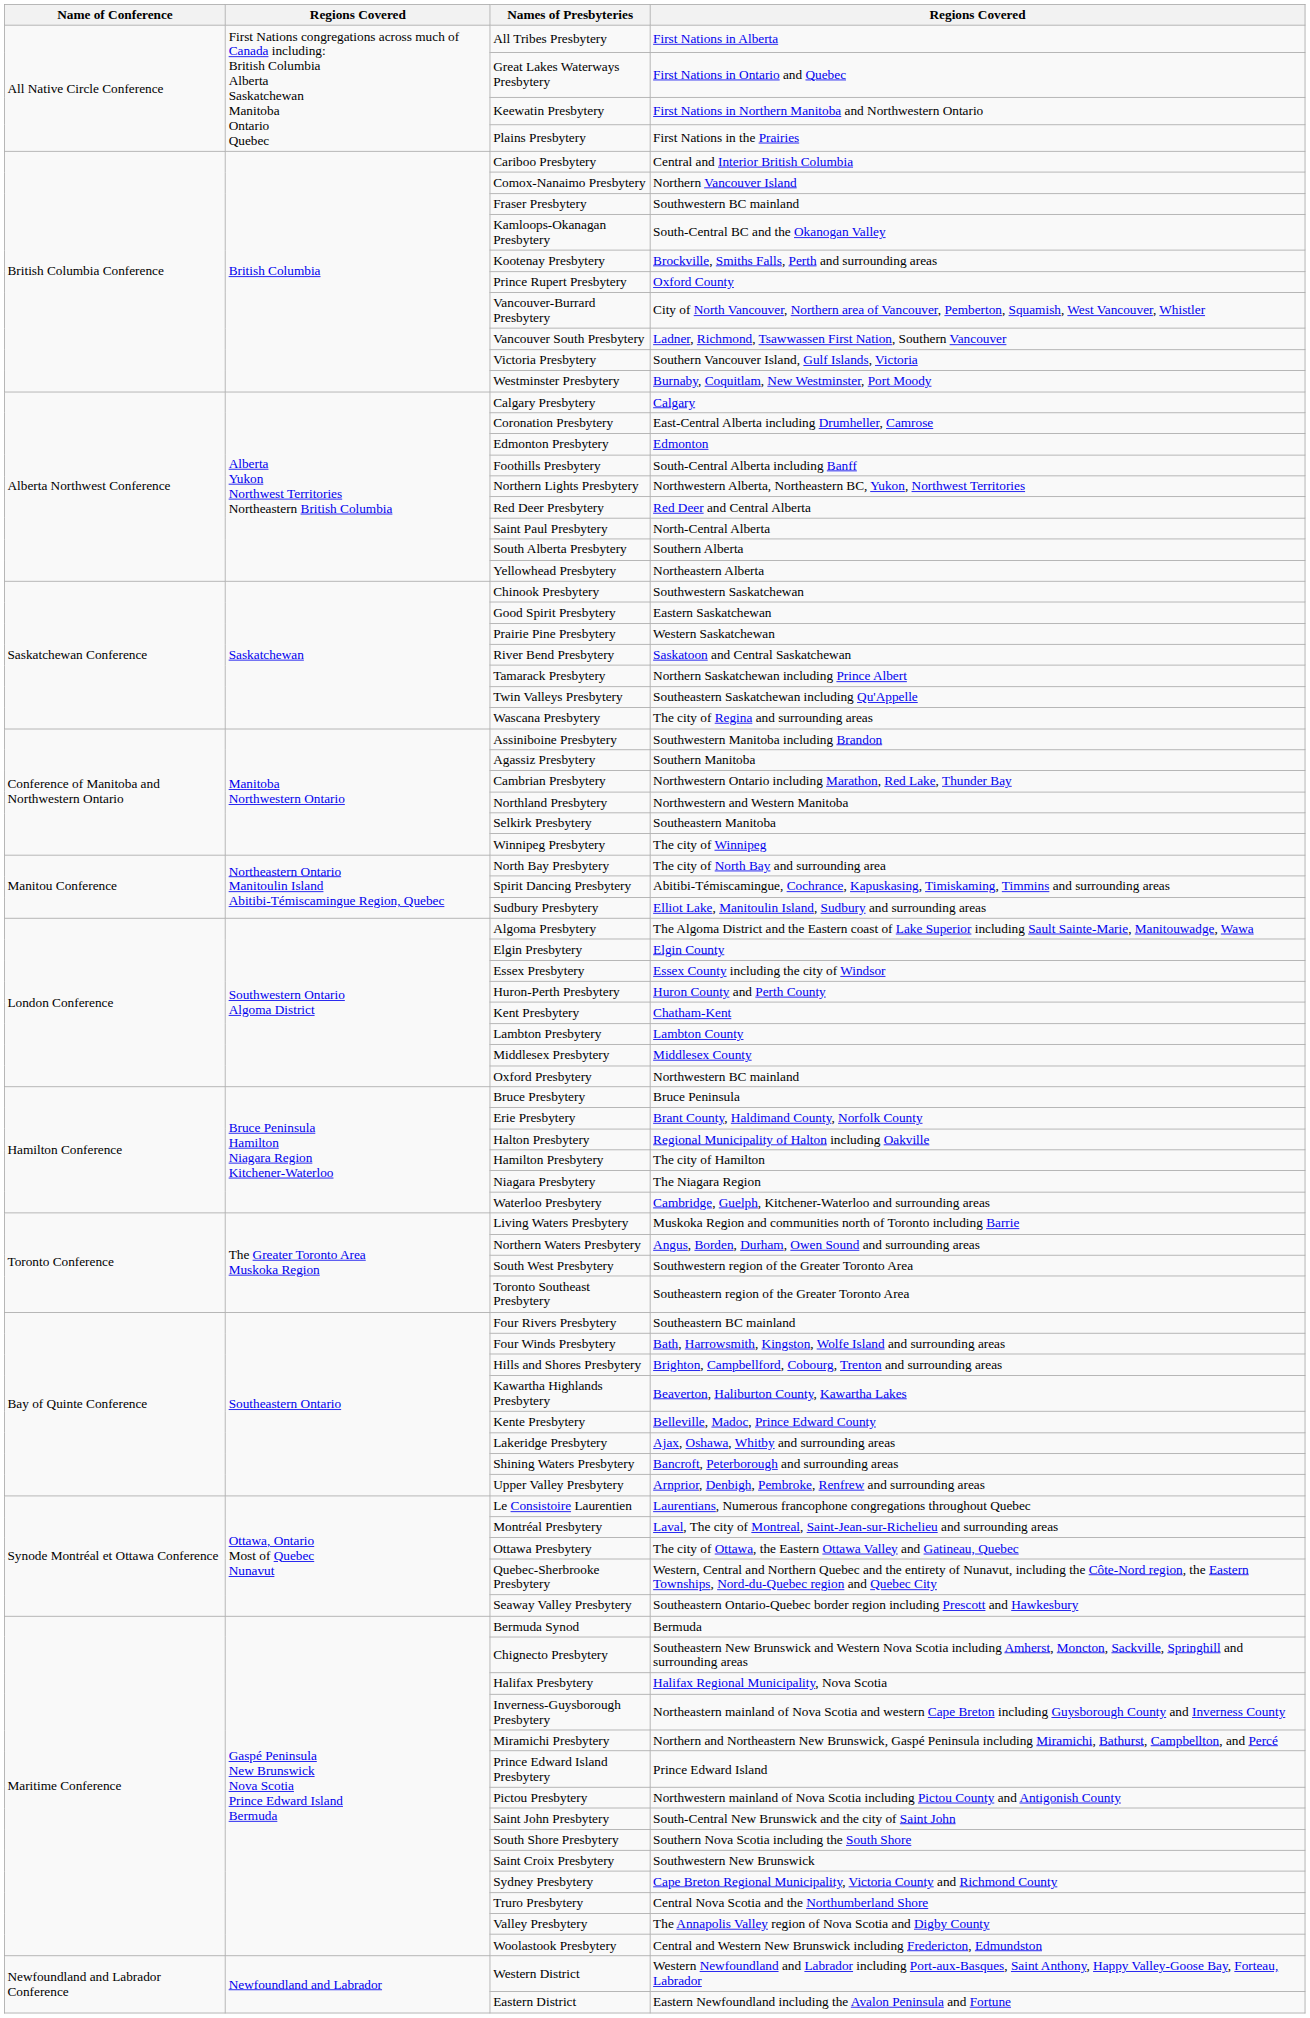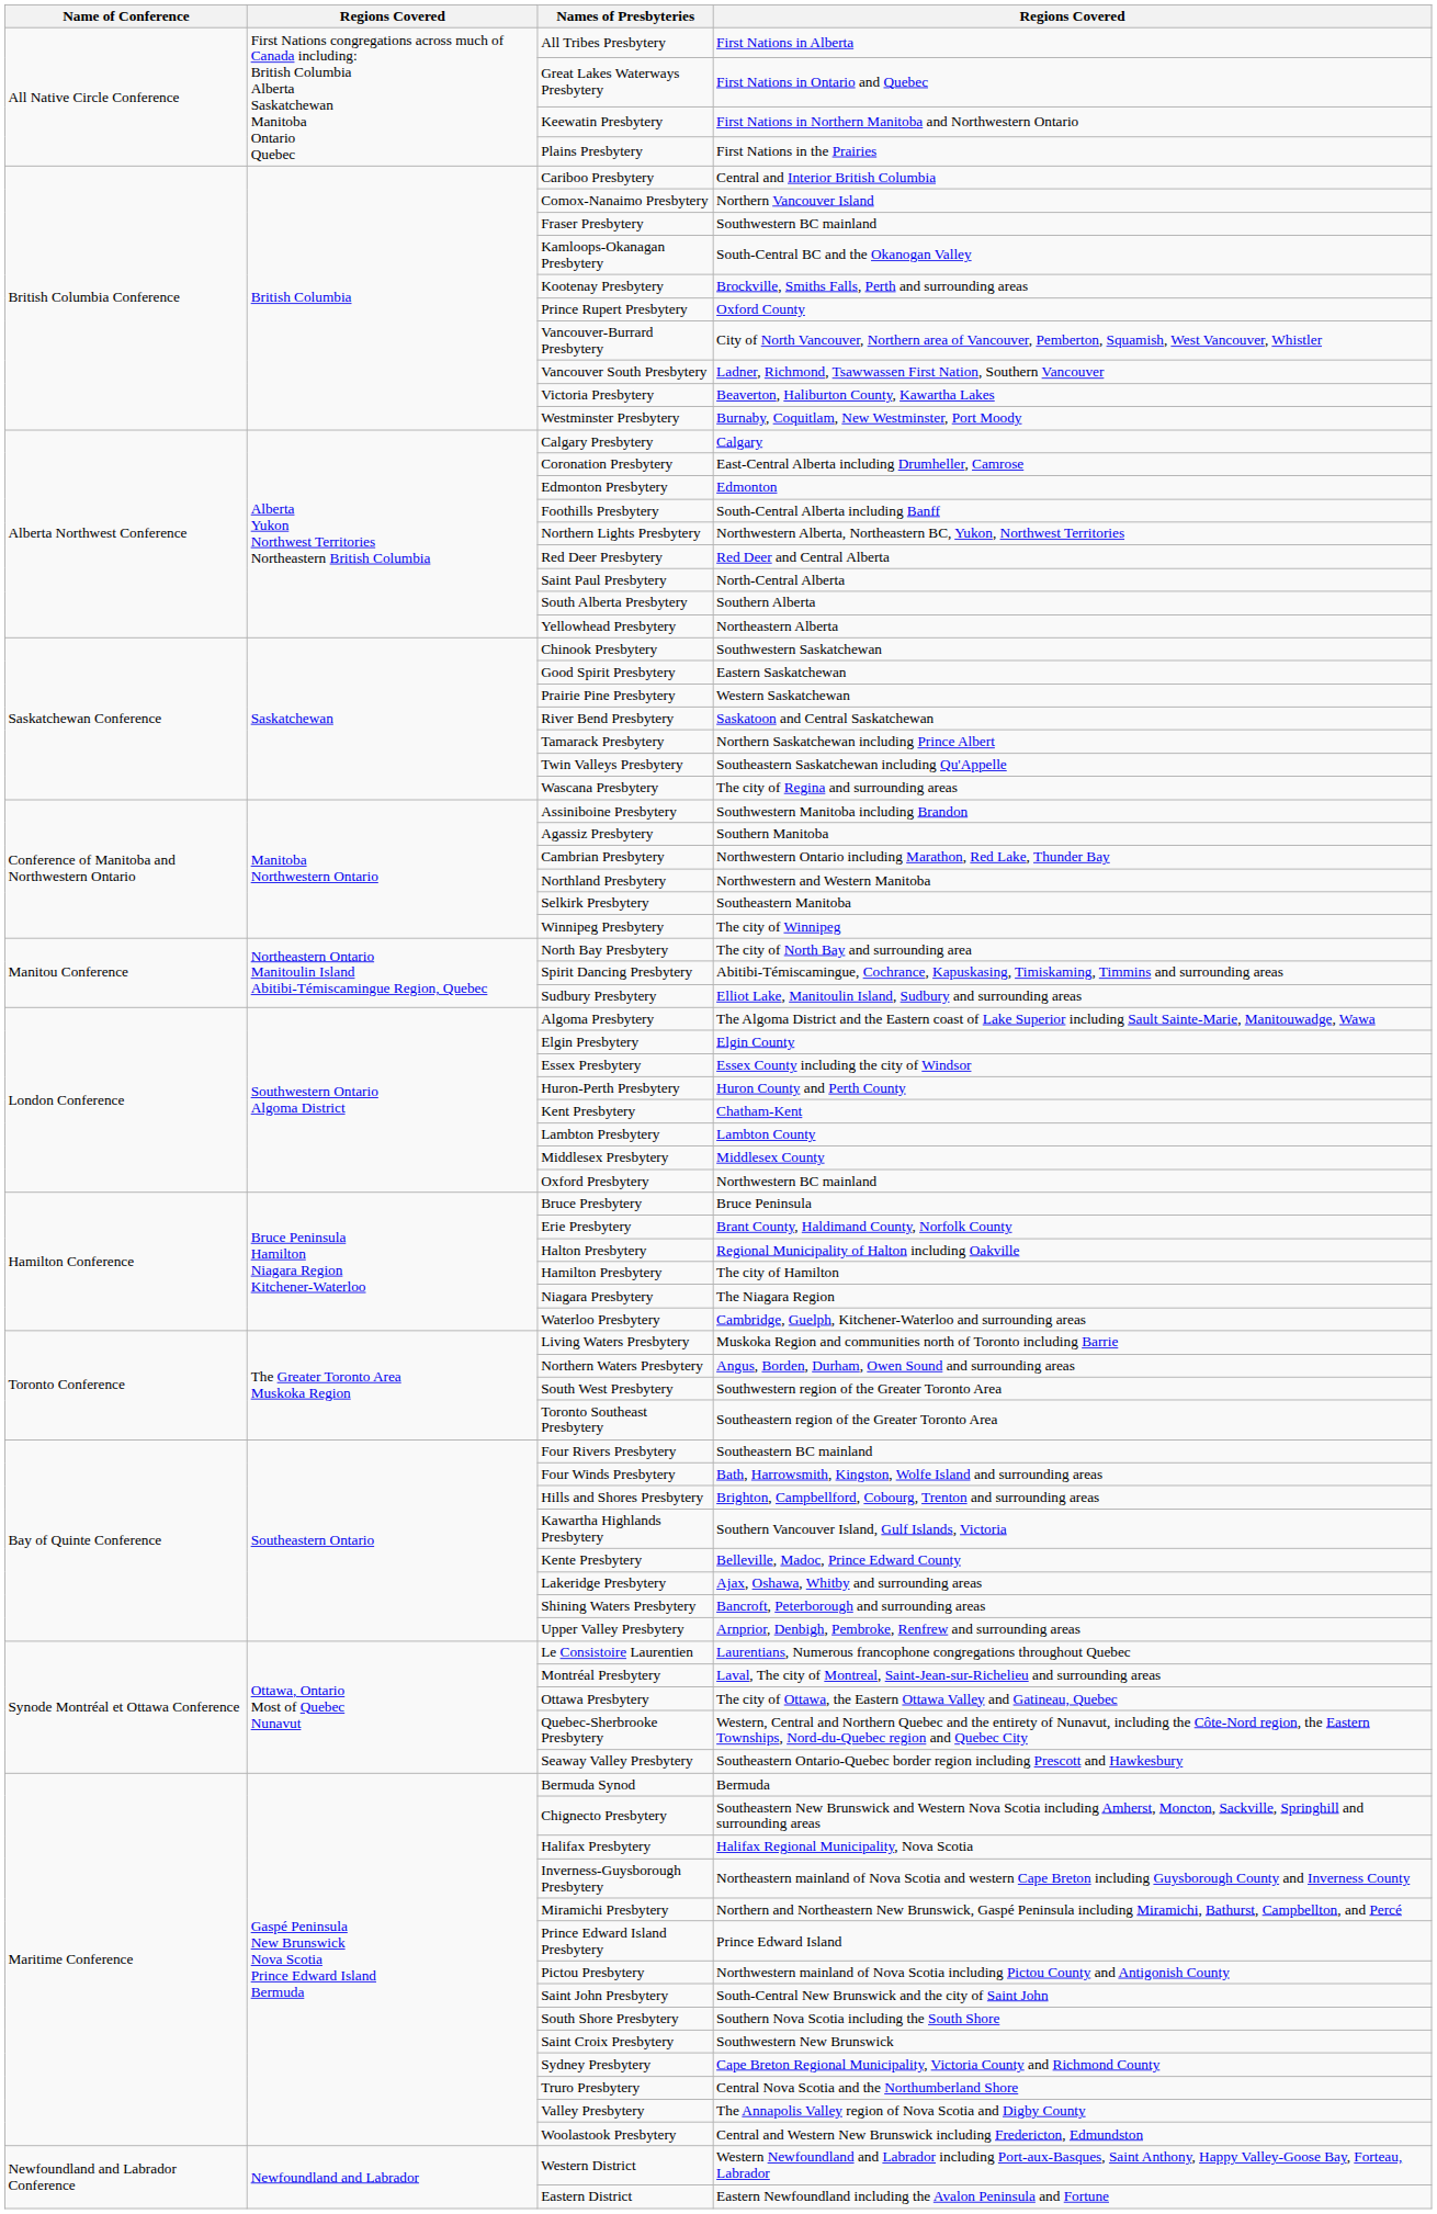 <table class="wikitable">
 <tr>
 <th>Name of Conference</th>
 <th>Regions Covered</th>
 <th>Names of Presbyteries</th>
 <th>Regions Covered</th>
 </tr>
 <tr>
 <td rowspan="4">All Native Circle Conference</td>
 <td rowspan="4">First Nations congregations across much of <a href='#'>Canada</a> including:<br> British Columbia<br>Alberta<br>Saskatchewan<br>Manitoba<br>Ontario<br>Quebec<br></td>
 <td>All Tribes Presbytery</td>
 <td><a href='#'>First Nations in Alberta</a></td>
 </tr>
 <tr>
 <td>Great Lakes Waterways Presbytery</td>
 <td><a href='#'>First Nations in Ontario</a> and <a href='#'>Quebec</a></td>
 </tr>
 <tr>
 <td>Keewatin Presbytery</td>
 <td><a href='#'>First Nations in Northern Manitoba</a> and Northwestern Ontario</td>
 </tr>
 <tr>
 <td>Plains Presbytery</td>
 <td>First Nations in the <a href='#'>Prairies</a></td>
 </tr>
 <tr>
 <td rowspan="10">British Columbia Conference</td>
 <td rowspan="10"><a href='#'>British Columbia</a></td>
 <td>Cariboo Presbytery</td>
 <td>Central and <a href='#'>Interior British Columbia</a></td>
 </tr>
 <tr>
 <td>Comox-Nanaimo Presbytery</td>
 <td>Northern <a href='#'>Vancouver Island</a></td>
 </tr>
 <tr>
 <td>Fraser Presbytery</td>
 <td>Southwestern BC mainland</td>
 </tr>
 <tr>
 <td>Kamloops-Okanagan Presbytery</td>
 <td>South-Central BC and the <a href='#'>Okanogan Valley</a></td>
 </tr>
 <tr>
 <td>Kootenay Presbytery</td>
 <td><a href='#'>Brockville</a>, <a href='#'>Smiths Falls</a>, <a href='#'>Perth</a> and surrounding areas</td>
 </tr>
 <tr>
 <td>Prince Rupert Presbytery</td>
 <td><a href='#'>Oxford County</a></td>
 </tr>
 <tr>
 <td>Vancouver-Burrard Presbytery</td>
 <td>City of <a href='#'>North Vancouver</a>, <a href='#'>Northern area of Vancouver</a>, <a href='#'>Pemberton</a>, <a href='#'>Squamish</a>, <a href='#'>West Vancouver</a>, <a href='#'>Whistler</a></td>
 </tr>
 <tr>
 <td>Vancouver South Presbytery</td>
 <td><a href='#'>Ladner</a>, <a href='#'>Richmond</a>, <a href='#'>Tsawwassen First Nation</a>, Southern <a href='#'>Vancouver</a></td>
 </tr>
 <tr>
 <td>Victoria Presbytery</td>
-<td>Southern Vancouver Island, <a href='#'>Gulf Islands</a>, <a href='#'>Victoria</a></td>
+<td><a href='#'>Beaverton</a>, <a href='#'>Haliburton County</a>, <a href='#'>Kawartha Lakes</a></td>
 </tr>
 <tr>
 <td>Westminster Presbytery</td>
 <td><a href='#'>Burnaby</a>, <a href='#'>Coquitlam</a>, <a href='#'>New Westminster</a>, <a href='#'>Port Moody</a></td>
 </tr>
 <tr>
 <td rowspan="9">Alberta Northwest Conference</td>
 <td rowspan="9"><a href='#'>Alberta</a> <br> <a href='#'>Yukon</a> <br> <a href='#'>Northwest Territories</a> <br> Northeastern <a href='#'>British Columbia</a></td>
 <td>Calgary Presbytery</td>
 <td><a href='#'>Calgary</a></td>
 </tr>
 <tr>
 <td>Coronation Presbytery</td>
 <td>East-Central Alberta including <a href='#'>Drumheller</a>, <a href='#'>Camrose</a></td>
 </tr>
 <tr>
 <td>Edmonton Presbytery</td>
 <td><a href='#'>Edmonton</a></td>
 </tr>
 <tr>
 <td>Foothills Presbytery</td>
 <td>South-Central Alberta including <a href='#'>Banff</a></td>
 </tr>
 <tr>
 <td>Northern Lights Presbytery</td>
 <td>Northwestern Alberta, Northeastern BC, <a href='#'>Yukon</a>, <a href='#'>Northwest Territories</a></td>
 </tr>
 <tr>
 <td>Red Deer Presbytery</td>
 <td><a href='#'>Red Deer</a> and Central Alberta</td>
 </tr>
 <tr>
 <td>Saint Paul Presbytery</td>
 <td>North-Central Alberta</td>
 </tr>
 <tr>
 <td>South Alberta Presbytery</td>
 <td>Southern Alberta</td>
 </tr>
 <tr>
 <td>Yellowhead Presbytery</td>
 <td>Northeastern Alberta</td>
 </tr>
 <tr>
 <td rowspan="7">Saskatchewan Conference</td>
 <td rowspan="7"><a href='#'>Saskatchewan</a></td>
 <td>Chinook Presbytery</td>
 <td>Southwestern Saskatchewan</td>
 </tr>
 <tr>
 <td>Good Spirit Presbytery</td>
 <td>Eastern Saskatchewan</td>
 </tr>
 <tr>
 <td>Prairie Pine Presbytery</td>
 <td>Western Saskatchewan</td>
 </tr>
 <tr>
 <td>River Bend Presbytery</td>
 <td><a href='#'>Saskatoon</a> and Central Saskatchewan</td>
 </tr>
 <tr>
 <td>Tamarack Presbytery</td>
 <td>Northern Saskatchewan including <a href='#'>Prince Albert</a></td>
 </tr>
 <tr>
 <td>Twin Valleys Presbytery</td>
 <td>Southeastern Saskatchewan including <a href='#'>Qu'Appelle</a></td>
 </tr>
 <tr>
 <td>Wascana Presbytery</td>
 <td>The city of <a href='#'>Regina</a> and surrounding areas</td>
 </tr>
 <tr>
 <td rowspan="6">Conference of Manitoba and Northwestern Ontario</td>
 <td rowspan="6"><a href='#'>Manitoba</a><br> <a href='#'>Northwestern Ontario</a></td>
 <td>Assiniboine Presbytery</td>
 <td>Southwestern Manitoba including <a href='#'>Brandon</a></td>
 </tr>
 <tr>
 <td>Agassiz Presbytery</td>
 <td>Southern Manitoba</td>
 </tr>
 <tr>
 <td>Cambrian Presbytery</td>
 <td>Northwestern Ontario including <a href='#'>Marathon</a>, <a href='#'>Red Lake</a>, <a href='#'>Thunder Bay</a></td>
 </tr>
 <tr>
 <td>Northland Presbytery</td>
 <td>Northwestern and Western Manitoba</td>
 </tr>
 <tr>
 <td>Selkirk Presbytery</td>
 <td>Southeastern Manitoba</td>
 </tr>
 <tr>
 <td>Winnipeg Presbytery</td>
 <td>The city of <a href='#'>Winnipeg</a></td>
 </tr>
 <tr>
 <td rowspan="3">Manitou Conference</td>
 <td rowspan="3"><a href='#'>Northeastern Ontario</a> <br> <a href='#'>Manitoulin Island</a> <br> <a href='#'>Abitibi-Témiscamingue Region, Quebec</a></td>
 <td>North Bay Presbytery</td>
 <td>The city of <a href='#'>North Bay</a> and surrounding area</td>
 </tr>
 <tr>
 <td>Spirit Dancing Presbytery</td>
 <td>Abitibi-Témiscamingue, <a href='#'>Cochrance</a>, <a href='#'>Kapuskasing</a>, <a href='#'>Timiskaming</a>, <a href='#'>Timmins</a> and surrounding areas</td>
 </tr>
 <tr>
 <td>Sudbury Presbytery</td>
 <td><a href='#'>Elliot Lake</a>, <a href='#'>Manitoulin Island</a>, <a href='#'>Sudbury</a> and surrounding areas</td>
 </tr>
 <tr>
 <td rowspan="8">London Conference</td>
 <td rowspan="8"><a href='#'>Southwestern Ontario</a><br> <a href='#'>Algoma District</a></td>
 <td>Algoma Presbytery</td>
 <td>The Algoma District and the Eastern coast of <a href='#'>Lake Superior</a> including <a href='#'>Sault Sainte-Marie</a>, <a href='#'>Manitouwadge</a>, <a href='#'>Wawa</a></td>
 </tr>
 <tr>
 <td>Elgin Presbytery</td>
 <td><a href='#'>Elgin County</a></td>
 </tr>
 <tr>
 <td>Essex Presbytery</td>
 <td><a href='#'>Essex County</a> including the city of <a href='#'>Windsor</a></td>
 </tr>
 <tr>
 <td>Huron-Perth Presbytery</td>
 <td><a href='#'>Huron County</a> and <a href='#'>Perth County</a></td>
 </tr>
 <tr>
 <td>Kent Presbytery</td>
 <td><a href='#'>Chatham-Kent</a></td>
 </tr>
 <tr>
 <td>Lambton Presbytery</td>
 <td><a href='#'>Lambton County</a></td>
 </tr>
 <tr>
 <td>Middlesex Presbytery</td>
 <td><a href='#'>Middlesex County</a></td>
 </tr>
 <tr>
 <td>Oxford Presbytery</td>
 <td>Northwestern BC mainland</td>
 </tr>
 <tr>
 <td rowspan="6">Hamilton Conference</td>
 <td rowspan="6"><a href='#'>Bruce Peninsula</a><br><a href='#'>Hamilton</a><br><a href='#'>Niagara Region</a><br><a href='#'>Kitchener-Waterloo</a></td>
 <td>Bruce Presbytery</td>
 <td>Bruce Peninsula</td>
 </tr>
 <tr>
 <td>Erie Presbytery</td>
 <td><a href='#'>Brant County</a>, <a href='#'>Haldimand County</a>, <a href='#'>Norfolk County</a></td>
 </tr>
 <tr>
 <td>Halton Presbytery</td>
 <td><a href='#'>Regional Municipality of Halton</a> including <a href='#'>Oakville</a></td>
 </tr>
 <tr>
 <td>Hamilton Presbytery</td>
 <td>The city of Hamilton</td>
 </tr>
 <tr>
 <td>Niagara Presbytery</td>
 <td>The Niagara Region</td>
 </tr>
 <tr>
 <td>Waterloo Presbytery</td>
 <td><a href='#'>Cambridge</a>, <a href='#'>Guelph</a>, Kitchener-Waterloo and surrounding areas</td>
 </tr>
 <tr>
 <td rowspan="4">Toronto Conference</td>
 <td rowspan="4">The <a href='#'>Greater Toronto Area</a><br><a href='#'>Muskoka Region</a></td>
 <td>Living Waters Presbytery</td>
 <td>Muskoka Region and communities north of Toronto including <a href='#'>Barrie</a></td>
 </tr>
 <tr>
 <td>Northern Waters Presbytery</td>
 <td><a href='#'>Angus</a>, <a href='#'>Borden</a>, <a href='#'>Durham</a>, <a href='#'>Owen Sound</a> and surrounding areas</td>
 </tr>
 <tr>
 <td>South West Presbytery</td>
 <td>Southwestern region of the Greater Toronto Area</td>
 </tr>
 <tr>
 <td>Toronto Southeast Presbytery</td>
 <td>Southeastern region of the Greater Toronto Area</td>
 </tr>
 <tr>
 <td rowspan="8">Bay of Quinte Conference</td>
 <td rowspan="8"><a href='#'>Southeastern Ontario</a></td>
 <td>Four Rivers Presbytery</td>
 <td>Southeastern BC mainland</td>
 </tr>
 <tr>
 <td>Four Winds Presbytery</td>
 <td><a href='#'>Bath</a>, <a href='#'>Harrowsmith</a>, <a href='#'>Kingston</a>, <a href='#'>Wolfe Island</a> and surrounding areas</td>
 </tr>
 <tr>
 <td>Hills and Shores Presbytery</td>
 <td><a href='#'>Brighton</a>, <a href='#'>Campbellford</a>, <a href='#'>Cobourg</a>, <a href='#'>Trenton</a> and surrounding areas</td>
 </tr>
 <tr>
 <td>Kawartha Highlands Presbytery</td>
-<td><a href='#'>Beaverton</a>, <a href='#'>Haliburton County</a>, <a href='#'>Kawartha Lakes</a></td>
+<td>Southern Vancouver Island, <a href='#'>Gulf Islands</a>, <a href='#'>Victoria</a></td>
 </tr>
 <tr>
 <td>Kente Presbytery</td>
 <td><a href='#'>Belleville</a>, <a href='#'>Madoc</a>, <a href='#'>Prince Edward County</a></td>
 </tr>
 <tr>
 <td>Lakeridge Presbytery</td>
 <td><a href='#'>Ajax</a>, <a href='#'>Oshawa</a>, <a href='#'>Whitby</a> and surrounding areas</td>
 </tr>
 <tr>
 <td>Shining Waters Presbytery</td>
 <td><a href='#'>Bancroft</a>, <a href='#'>Peterborough</a> and surrounding areas</td>
 </tr>
 <tr>
 <td>Upper Valley Presbytery</td>
 <td><a href='#'>Arnprior</a>, <a href='#'>Denbigh</a>, <a href='#'>Pembroke</a>, <a href='#'>Renfrew</a> and surrounding areas</td>
 </tr>
 <tr>
 <td rowspan="5">Synode Montréal et Ottawa Conference</td>
 <td rowspan="5"><a href='#'>Ottawa, Ontario</a><br> Most of <a href='#'>Quebec</a> <br> <a href='#'>Nunavut</a></td>
 <td>Le <a href='#'>Consistoire</a> Laurentien</td>
 <td><a href='#'>Laurentians</a>, Numerous francophone congregations throughout Quebec</td>
 </tr>
 <tr>
 <td>Montréal Presbytery</td>
 <td><a href='#'>Laval</a>, The city of <a href='#'>Montreal</a>, <a href='#'>Saint-Jean-sur-Richelieu</a> and surrounding areas</td>
 </tr>
 <tr>
 <td>Ottawa Presbytery</td>
 <td>The city of <a href='#'>Ottawa</a>, the Eastern <a href='#'>Ottawa Valley</a> and <a href='#'>Gatineau, Quebec</a></td>
 </tr>
 <tr>
 <td>Quebec-Sherbrooke Presbytery</td>
 <td>Western, Central and Northern Quebec and the entirety of Nunavut, including the <a href='#'>Côte-Nord region</a>, the <a href='#'>Eastern Townships</a>, <a href='#'>Nord-du-Quebec region</a> and <a href='#'>Quebec City</a></td>
 </tr>
 <tr>
 <td>Seaway Valley Presbytery</td>
 <td>Southeastern Ontario-Quebec border region including <a href='#'>Prescott</a> and <a href='#'>Hawkesbury</a></td>
 </tr>
 <tr>
 <td rowspan="14">Maritime Conference</td>
 <td rowspan="14"><a href='#'>Gaspé Peninsula</a> <br> <a href='#'>New Brunswick</a> <br> <a href='#'>Nova Scotia</a> <br> <a href='#'>Prince Edward Island</a> <br> <a href='#'>Bermuda</a></td>
 <td>Bermuda Synod</td>
 <td>Bermuda</td>
 </tr>
 <tr>
 <td>Chignecto Presbytery</td>
 <td>Southeastern New Brunswick and Western Nova Scotia including <a href='#'>Amherst</a>, <a href='#'>Moncton</a>, <a href='#'>Sackville</a>, <a href='#'>Springhill</a> and surrounding areas</td>
 </tr>
 <tr>
 <td>Halifax Presbytery</td>
 <td><a href='#'>Halifax Regional Municipality</a>, Nova Scotia</td>
 </tr>
 <tr>
 <td>Inverness-Guysborough Presbytery</td>
 <td>Northeastern mainland of Nova Scotia and western <a href='#'>Cape Breton</a> including <a href='#'>Guysborough County</a> and <a href='#'>Inverness County</a></td>
 </tr>
 <tr>
 <td>Miramichi Presbytery</td>
 <td>Northern and Northeastern New Brunswick, Gaspé Peninsula including <a href='#'>Miramichi</a>, <a href='#'>Bathurst</a>, <a href='#'>Campbellton</a>, and <a href='#'>Percé</a></td>
 </tr>
 <tr>
 <td>Prince Edward Island Presbytery</td>
 <td>Prince Edward Island</td>
 </tr>
 <tr>
 <td>Pictou Presbytery</td>
 <td>Northwestern mainland of Nova Scotia including <a href='#'>Pictou County</a> and <a href='#'>Antigonish County</a></td>
 </tr>
 <tr>
 <td>Saint John Presbytery</td>
 <td>South-Central New Brunswick and the city of <a href='#'>Saint John</a></td>
 </tr>
 <tr>
 <td>South Shore Presbytery</td>
 <td>Southern Nova Scotia including the <a href='#'>South Shore</a></td>
 </tr>
 <tr>
 <td>Saint Croix Presbytery</td>
 <td>Southwestern New Brunswick</td>
 </tr>
 <tr>
 <td>Sydney Presbytery</td>
 <td><a href='#'>Cape Breton Regional Municipality</a>, <a href='#'>Victoria County</a> and <a href='#'>Richmond County</a></td>
 </tr>
 <tr>
 <td>Truro Presbytery</td>
 <td>Central Nova Scotia and the <a href='#'>Northumberland Shore</a></td>
 </tr>
 <tr>
 <td>Valley Presbytery</td>
 <td>The <a href='#'>Annapolis Valley</a> region of Nova Scotia and <a href='#'>Digby County</a></td>
 </tr>
 <tr>
 <td>Woolastook Presbytery</td>
 <td>Central and Western New Brunswick including <a href='#'>Fredericton</a>, <a href='#'>Edmundston</a></td>
 </tr>
 <tr>
 <td rowspan="2">Newfoundland and Labrador Conference</td>
 <td rowspan="2"><a href='#'>Newfoundland and Labrador</a></td>
 <td>Western District</td>
 <td>Western <a href='#'>Newfoundland</a> and <a href='#'>Labrador</a> including <a href='#'>Port-aux-Basques</a>, <a href='#'>Saint Anthony</a>, <a href='#'>Happy Valley-Goose Bay</a>, <a href='#'>Forteau, Labrador</a></td>
 </tr>
 <tr>
 <td>Eastern District</td>
 <td>Eastern Newfoundland including the <a href='#'>Avalon Peninsula</a> and <a href='#'>Fortune</a></td>
 </tr>
 </table>
